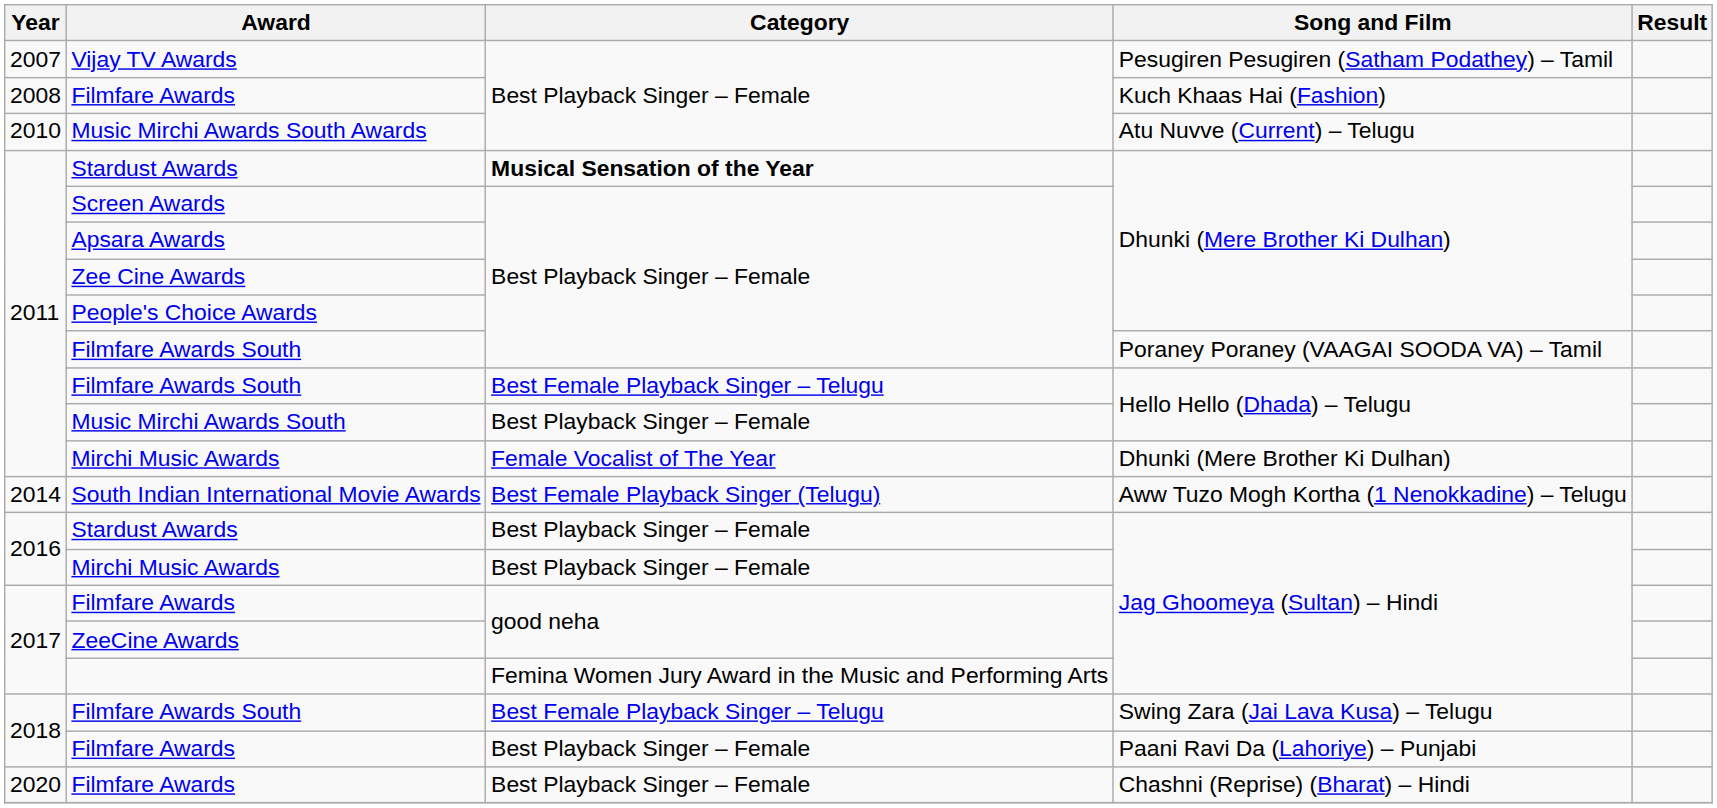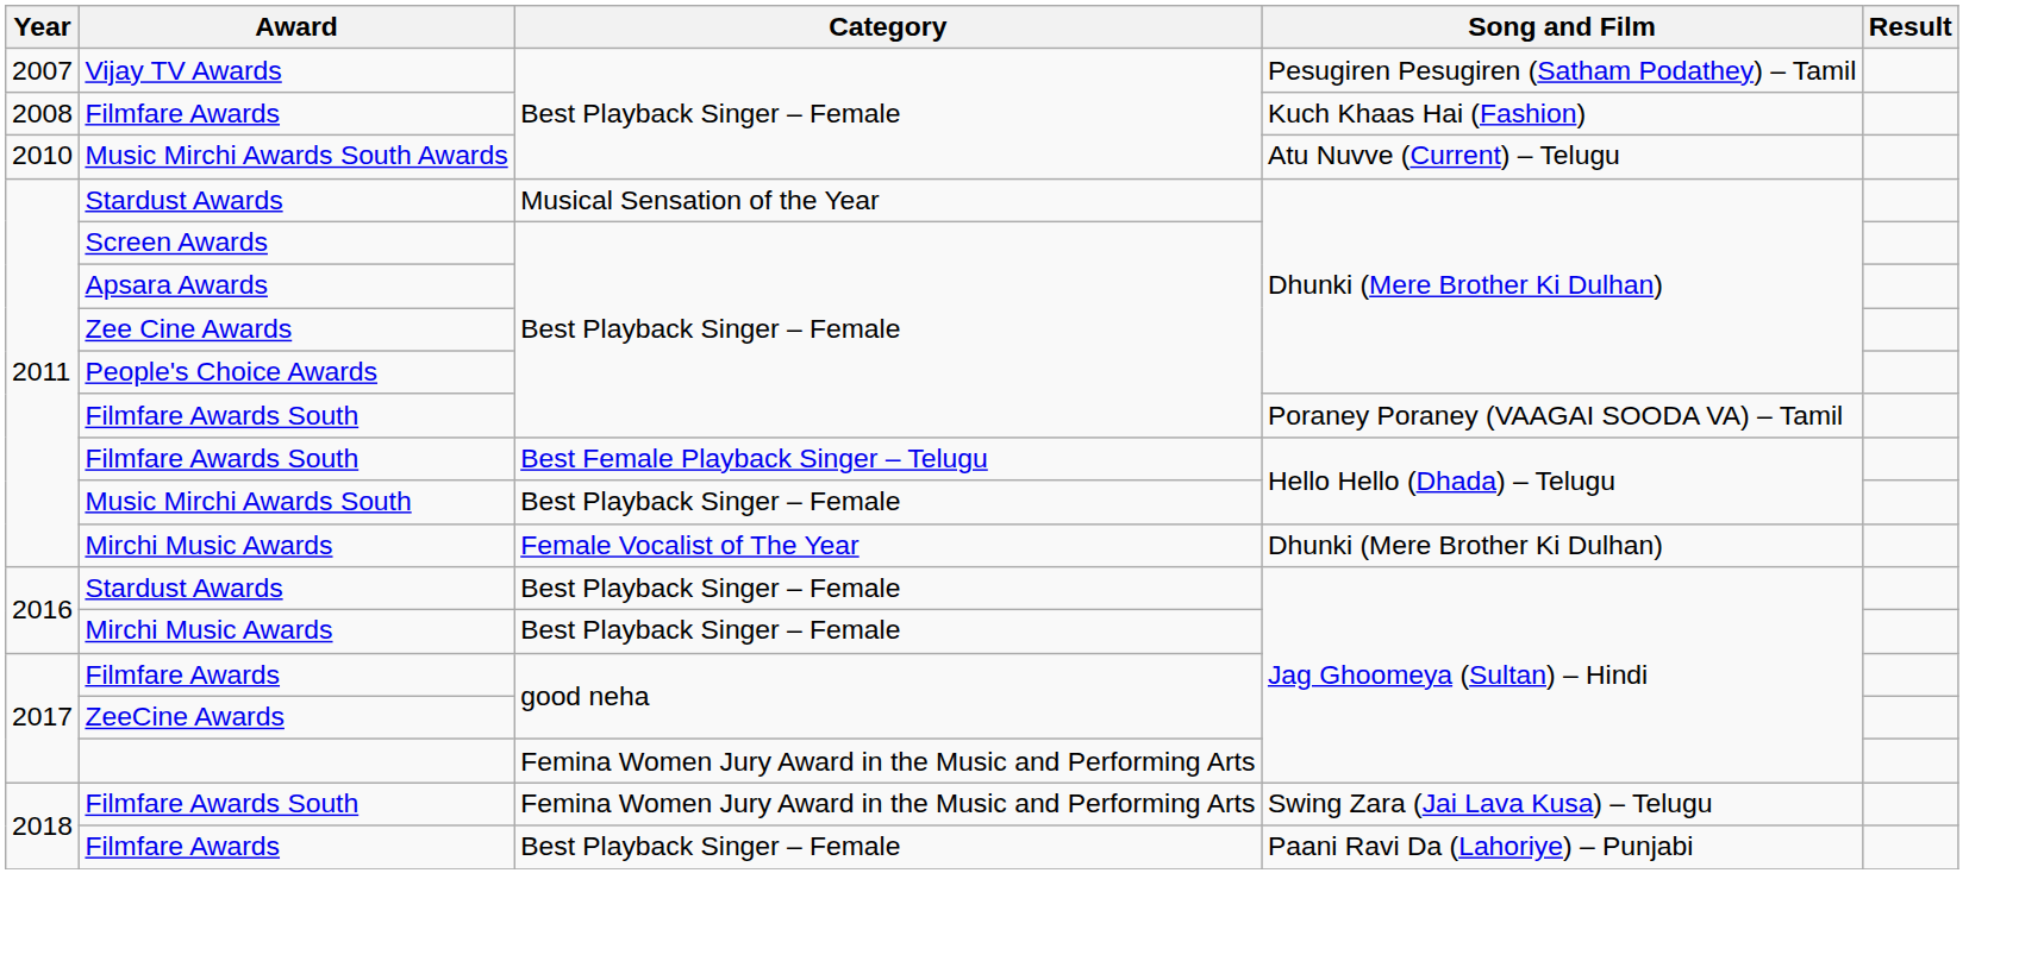 <table class="wikitable sortable">
 <tr>
 <th>Year</th>
 <th>Award</th>
 <th>Category</th>
 <th>Song and Film</th>
 <th>Result</th>
 </tr>
 <tr>
 <td>2007</td>
 <td><a href='#'>Vijay TV Awards</a></td>
 <td rowspan="3">Best Playback Singer – Female</td>
 <td>Pesugiren Pesugiren (<a href='#'>Satham Podathey</a>) – Tamil</td>
 <td></td>
 </tr>
 <tr>
 <td>2008</td>
 <td><a href='#'>Filmfare Awards</a></td>
 <td>Kuch Khaas Hai (<a href='#'>Fashion</a>)</td>
 <td></td>
 </tr>
 <tr>
 <td>2010</td>
 <td><a href='#'>Music Mirchi Awards South Awards</a></td>
 <td>Atu Nuvve (<a href='#'>Current</a>) – Telugu</td>
 <td></td>
 </tr>
 <tr>
 <td rowspan="9">2011</td>
 <td><a href='#'>Stardust Awards</a></td>
-<td><strong>Musical Sensation of the Year</strong></td>
+<td>Musical Sensation of the Year</td>
 <td rowspan="5">Dhunki (<a href='#'>Mere Brother Ki Dulhan</a>)</td>
 <td></td>
 </tr>
 <tr>
 <td><a href='#'>Screen Awards</a></td>
 <td rowspan="5">Best Playback Singer – Female</td>
 <td></td>
 </tr>
 <tr>
 <td><a href='#'>Apsara Awards</a></td>
 <td></td>
 </tr>
 <tr>
 <td><a href='#'>Zee Cine Awards</a></td>
 <td></td>
 </tr>
 <tr>
 <td><a href='#'>People's Choice Awards</a></td>
 <td></td>
 </tr>
 <tr>
 <td><a href='#'>Filmfare Awards South</a></td>
 <td>Poraney Poraney (VAAGAI SOODA VA) – Tamil</td>
 <td></td>
 </tr>
 <tr>
 <td><a href='#'>Filmfare Awards South</a></td>
 <td><a href='#'>Best Female Playback Singer – Telugu</a></td>
 <td rowspan="2">Hello Hello (<a href='#'>Dhada</a>) – Telugu</td>
 <td></td>
 </tr>
 <tr>
 <td><a href='#'>Music Mirchi Awards South</a></td>
 <td>Best Playback Singer – Female</td>
 <td></td>
 </tr>
 <tr>
 <td><a href='#'>Mirchi Music Awards</a></td>
 <td><a href='#'>Female Vocalist of The Year</a></td>
 <td>Dhunki (Mere Brother Ki Dulhan)</td>
 <td></td>
 </tr>
 <tr>
-<td>2014</td>
-<td><a href='#'>South Indian International Movie Awards</a></td>
-<td><a href='#'>Best Female Playback Singer (Telugu)</a></td>
-<td>Aww Tuzo Mogh Kortha (<a href='#'>1 Nenokkadine</a>) – Telugu</td>
-<td></td>
-</tr>
-<tr>
 <td rowspan="2">2016</td>
 <td><a href='#'>Stardust Awards</a></td>
 <td>Best Playback Singer – Female</td>
 <td rowspan="5"><a href='#'>Jag Ghoomeya</a> (<a href='#'>Sultan</a>) – Hindi</td>
 <td></td>
 </tr>
 <tr>
 <td><a href='#'>Mirchi Music Awards</a></td>
 <td>Best Playback Singer – Female</td>
 <td></td>
 </tr>
 <tr>
 <td rowspan="3">2017</td>
 <td><a href='#'>Filmfare Awards</a></td>
 <td rowspan="2">good neha</td>
 <td></td>
 </tr>
 <tr>
 <td><a href='#'>ZeeCine Awards</a></td>
 <td></td>
 </tr>
 <tr>
 <td></td>
 <td>Femina Women Jury Award in the Music and Performing Arts</td>
 <td></td>
 </tr>
 <tr>
 <td rowspan="2">2018</td>
 <td><a href='#'>Filmfare Awards South</a></td>
-<td><a href='#'>Best Female Playback Singer – Telugu</a></td>
+<td>Femina Women Jury Award in the Music and Performing Arts</td>
 <td>Swing Zara (<a href='#'>Jai Lava Kusa</a>) – Telugu</td>
 <td></td>
 </tr>
 <tr>
 <td><a href='#'>Filmfare Awards</a></td>
 <td>Best Playback Singer – Female</td>
 <td>Paani Ravi Da (<a href='#'>Lahoriye</a>) – Punjabi</td>
 <td></td>
 </tr>
 <tr>
-<td>2020</td>
-<td><a href='#'>Filmfare Awards</a></td>
-<td>Best Playback Singer – Female</td>
-<td>Chashni (Reprise) (<a href='#'>Bharat</a>) – Hindi</td>
-<td></td>
-</tr>
-<tr>
 </tr>
 </table>
